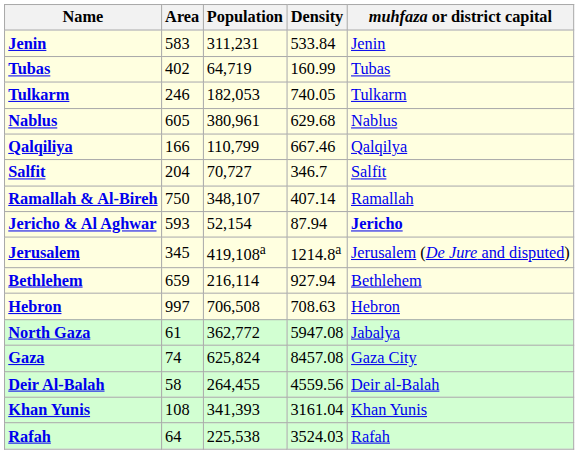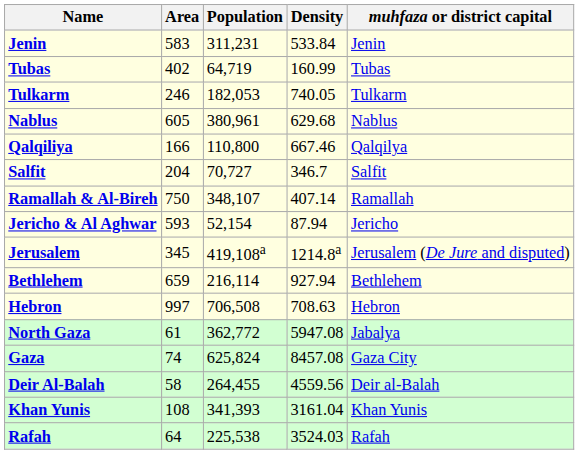 <table class="wikitable sortable">
 <tr>
 <th>Name</th>
 <th>Area</th>
 <th>Population</th>
 <th>Density</th>
 <th><em>muhfaza</em> or district capital</th>
 </tr>
 <tr bgcolor="lightyellow">
 <td><strong><a href='#'>Jenin</a></strong></td>
 <td>583</td>
 <td>311,231</td>
 <td>533.84</td>
 <td><a href='#'>Jenin</a></td>
 </tr>
 <tr bgcolor="lightyellow">
 <td><strong><a href='#'>Tubas</a></strong></td>
 <td>402</td>
 <td>64,719</td>
 <td>160.99</td>
 <td><a href='#'>Tubas</a></td>
 </tr>
 <tr bgcolor="lightyellow">
 <td><strong><a href='#'>Tulkarm</a></strong></td>
 <td>246</td>
 <td>182,053</td>
 <td>740.05</td>
 <td><a href='#'>Tulkarm</a></td>
 </tr>
 <tr bgcolor="lightyellow">
 <td><strong><a href='#'>Nablus</a></strong></td>
 <td>605</td>
 <td>380,961</td>
 <td>629.68</td>
 <td><a href='#'>Nablus</a></td>
 </tr>
 <tr bgcolor="lightyellow">
 <td><strong><a href='#'>Qalqiliya</a></strong></td>
 <td>166</td>
-<td>110,799</td>
+<td>110,800</td>
 <td>667.46</td>
 <td><a href='#'>Qalqilya</a></td>
 </tr>
 <tr bgcolor="lightyellow">
 <td><strong><a href='#'>Salfit</a></strong></td>
 <td>204</td>
 <td>70,727</td>
 <td>346.7</td>
 <td><a href='#'>Salfit</a></td>
 </tr>
 <tr bgcolor="lightyellow">
 <td><strong><a href='#'>Ramallah & Al-Bireh</a></strong></td>
 <td>750</td>
 <td>348,107</td>
 <td>407.14</td>
 <td><a href='#'>Ramallah</a></td>
 </tr>
 <tr bgcolor="lightyellow">
 <td><strong><a href='#'>Jericho & Al Aghwar</a></strong></td>
 <td>593</td>
 <td>52,154</td>
 <td>87.94</td>
-<td><strong><a href='#'>Jericho</a></strong></td>
+<td><a href='#'>Jericho</a></td>
 </tr>
 <tr bgcolor="lightyellow">
 <td><strong><a href='#'>Jerusalem</a></strong></td>
 <td>345</td>
 <td>419,108<sup>a</sup></td>
 <td>1214.8<sup>a</sup></td>
 <td><a href='#'>Jerusalem</a> (<a href='#'><em>De Jure</em> and disputed</a>)</td>
 </tr>
 <tr bgcolor="lightyellow">
 <td><strong><a href='#'>Bethlehem</a></strong></td>
 <td>659</td>
 <td>216,114</td>
 <td>927.94</td>
 <td><a href='#'>Bethlehem</a></td>
 </tr>
 <tr bgcolor="lightyellow">
 <td><strong><a href='#'>Hebron</a></strong></td>
 <td>997</td>
 <td>706,508</td>
 <td>708.63</td>
 <td><a href='#'>Hebron</a></td>
 </tr>
 <tr bgcolor="#D2FFD2">
 <td><strong><a href='#'>North Gaza</a></strong></td>
 <td>61</td>
 <td>362,772</td>
 <td>5947.08</td>
 <td><a href='#'>Jabalya</a></td>
 </tr>
 <tr bgcolor="#D2FFD2">
 <td><strong><a href='#'>Gaza</a></strong></td>
 <td>74</td>
 <td>625,824</td>
 <td>8457.08</td>
 <td><a href='#'>Gaza City</a></td>
 </tr>
 <tr bgcolor="#D2FFD2">
 <td><strong><a href='#'>Deir Al-Balah</a></strong></td>
 <td>58</td>
 <td>264,455</td>
 <td>4559.56</td>
 <td><a href='#'>Deir al-Balah</a></td>
 </tr>
 <tr bgcolor="#D2FFD2">
 <td><strong><a href='#'>Khan Yunis</a></strong></td>
 <td>108</td>
 <td>341,393</td>
 <td>3161.04</td>
 <td><a href='#'>Khan Yunis</a></td>
 </tr>
 <tr bgcolor="#D2FFD2">
 <td><strong><a href='#'>Rafah</a></strong></td>
 <td>64</td>
 <td>225,538</td>
 <td>3524.03</td>
 <td><a href='#'>Rafah</a></td>
 </tr>
 </table>
